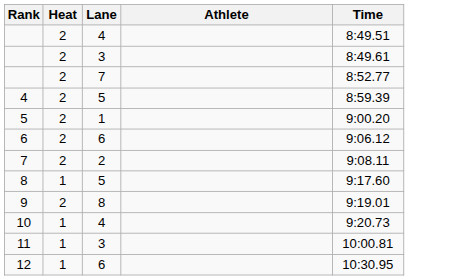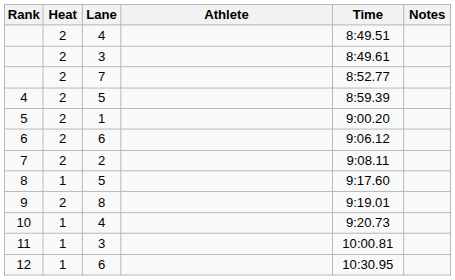 <table class="wikitable sortable" style="text-align:center">
 <tr>
 <th width=40>Rank</th>
 <th width=40>Heat</th>
 <th width=40>Lane</th>
 <th width=250>Athlete</th>
 <th width=80>Time</th>
+<th width=50>Notes</th>
 </tr>
 <tr>
 <td></td>
 <td>2</td>
 <td>4</td>
 <td align=left></td>
 <td>8:49.51</td>
+<td></td>
 </tr>
 <tr>
 <td></td>
 <td>2</td>
 <td>3</td>
 <td align=left></td>
 <td>8:49.61</td>
+<td></td>
 </tr>
 <tr>
 <td></td>
 <td>2</td>
 <td>7</td>
 <td align=left></td>
 <td>8:52.77</td>
+<td></td>
 </tr>
 <tr>
 <td>4</td>
 <td>2</td>
 <td>5</td>
 <td align=left></td>
 <td>8:59.39</td>
+<td></td>
 </tr>
 <tr>
 <td>5</td>
 <td>2</td>
 <td>1</td>
 <td align=left></td>
 <td>9:00.20</td>
+<td></td>
 </tr>
 <tr>
 <td>6</td>
 <td>2</td>
 <td>6</td>
 <td align=left></td>
 <td>9:06.12</td>
+<td></td>
 </tr>
 <tr>
 <td>7</td>
 <td>2</td>
 <td>2</td>
 <td align=left></td>
 <td>9:08.11</td>
+<td></td>
 </tr>
 <tr>
 <td>8</td>
 <td>1</td>
 <td>5</td>
 <td align=left></td>
 <td>9:17.60</td>
+<td></td>
 </tr>
 <tr>
 <td>9</td>
 <td>2</td>
 <td>8</td>
 <td align=left></td>
 <td>9:19.01</td>
+<td></td>
 </tr>
 <tr>
 <td>10</td>
 <td>1</td>
 <td>4</td>
 <td align=left></td>
 <td>9:20.73</td>
+<td></td>
 </tr>
 <tr>
 <td>11</td>
 <td>1</td>
 <td>3</td>
 <td align=left></td>
 <td>10:00.81</td>
+<td></td>
 </tr>
 <tr>
 <td>12</td>
 <td>1</td>
 <td>6</td>
 <td align=left></td>
 <td>10:30.95</td>
+<td></td>
 </tr>
 </table>
